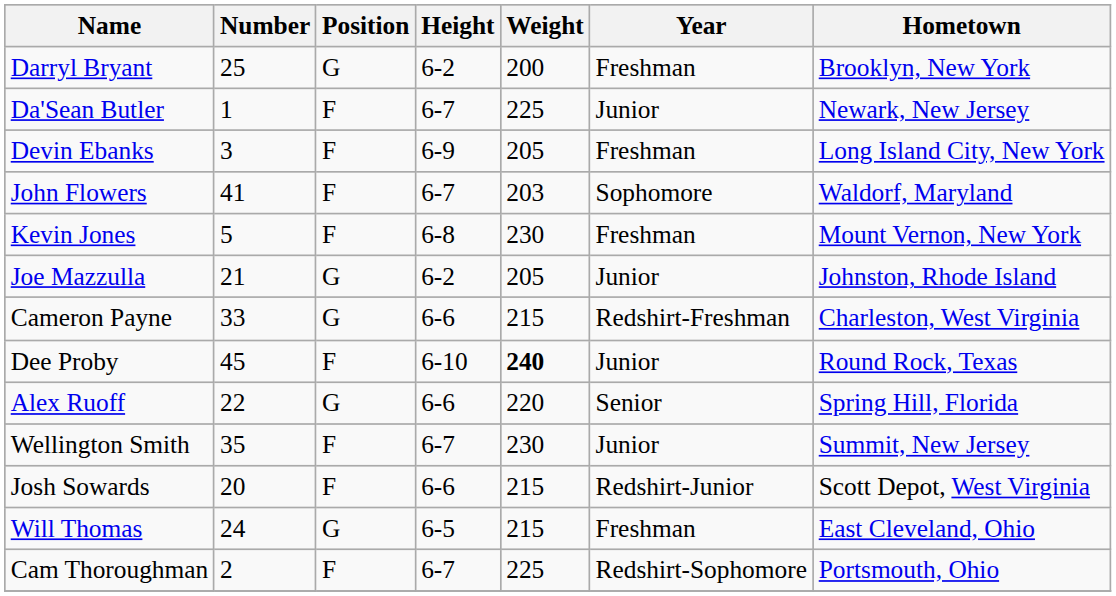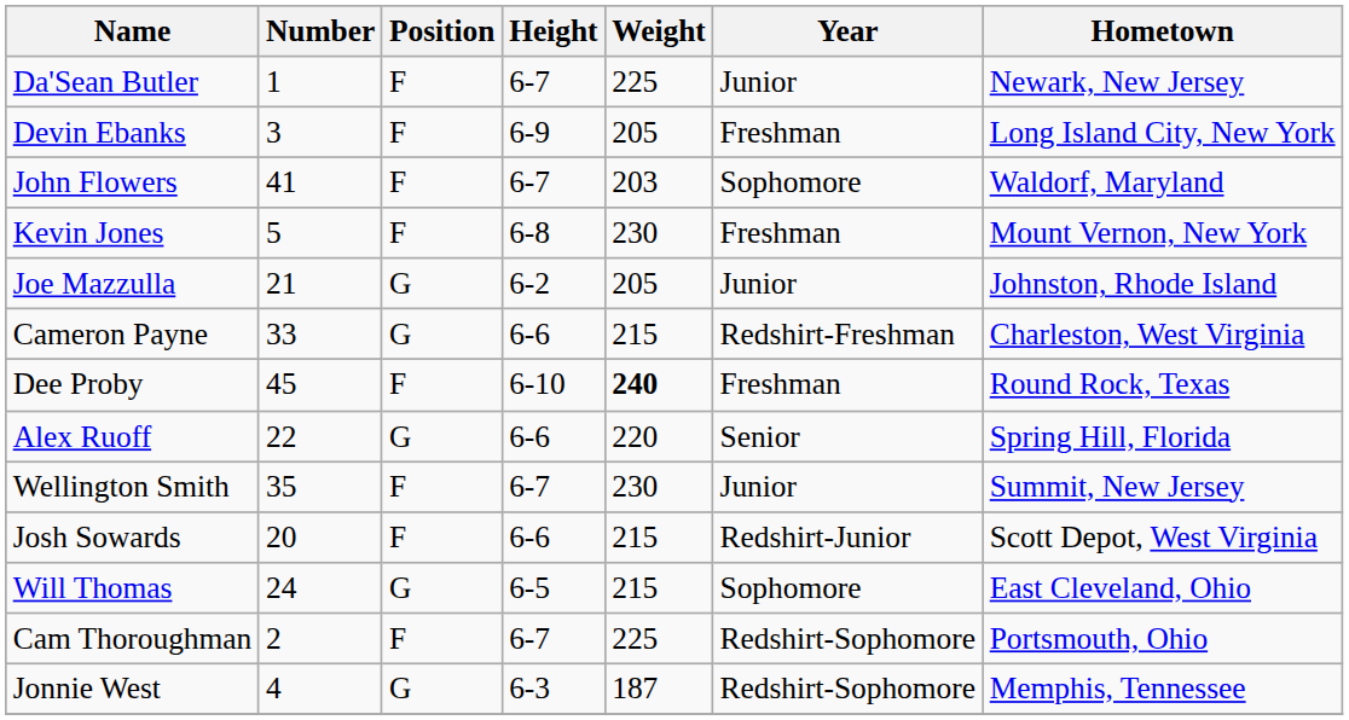 <table class="wikitable" style="font-size: 95%;">
 <tr>
 <th>Name</th>
 <th>Number</th>
 <th>Position</th>
 <th>Height</th>
 <th>Weight</th>
 <th>Year</th>
 <th>Hometown</th>
-</tr>
-<tr>
-<td><a href='#'>Darryl Bryant</a></td>
-<td>25</td>
-<td>G</td>
-<td>6-2</td>
-<td>200</td>
-<td>Freshman</td>
-<td><a href='#'>Brooklyn, New York</a></td>
 </tr>
 <tr>
 <td><a href='#'>Da'Sean Butler</a></td>
 <td>1</td>
 <td>F</td>
 <td>6-7</td>
 <td>225</td>
 <td>Junior</td>
 <td><a href='#'>Newark, New Jersey</a></td>
 </tr>
 <tr>
 <td><a href='#'>Devin Ebanks</a></td>
 <td>3</td>
 <td>F</td>
 <td>6-9</td>
 <td>205</td>
 <td>Freshman</td>
 <td><a href='#'>Long Island City, New York</a></td>
 </tr>
 <tr>
 <td><a href='#'>John Flowers</a></td>
 <td>41</td>
 <td>F</td>
 <td>6-7</td>
 <td>203</td>
 <td>Sophomore</td>
 <td><a href='#'>Waldorf, Maryland</a></td>
 </tr>
 <tr>
 <td><a href='#'>Kevin Jones</a></td>
 <td>5</td>
 <td>F</td>
 <td>6-8</td>
 <td>230</td>
 <td>Freshman</td>
 <td><a href='#'>Mount Vernon, New York</a></td>
 </tr>
 <tr>
 <td><a href='#'>Joe Mazzulla</a></td>
 <td>21</td>
 <td>G</td>
 <td>6-2</td>
 <td>205</td>
 <td>Junior</td>
 <td><a href='#'>Johnston, Rhode Island</a></td>
 </tr>
 <tr>
 <td>Cameron Payne</td>
 <td>33</td>
 <td>G</td>
 <td>6-6</td>
 <td>215</td>
 <td>Redshirt-Freshman</td>
 <td><a href='#'>Charleston, West Virginia</a></td>
 </tr>
 <tr>
 <td>Dee Proby</td>
 <td>45</td>
 <td>F</td>
 <td>6-10</td>
 <td><strong>240</strong></td>
-<td>Junior</td>
+<td>Freshman</td>
 <td><a href='#'>Round Rock, Texas</a></td>
 </tr>
 <tr>
 <td><a href='#'>Alex Ruoff</a></td>
 <td>22</td>
 <td>G</td>
 <td>6-6</td>
 <td>220</td>
 <td>Senior</td>
 <td><a href='#'>Spring Hill, Florida</a></td>
 </tr>
 <tr>
 <td>Wellington Smith</td>
 <td>35</td>
 <td>F</td>
 <td>6-7</td>
 <td>230</td>
 <td>Junior</td>
 <td><a href='#'>Summit, New Jersey</a></td>
 </tr>
 <tr>
 <td>Josh Sowards</td>
 <td>20</td>
 <td>F</td>
 <td>6-6</td>
 <td>215</td>
 <td>Redshirt-Junior</td>
 <td>Scott Depot, <a href='#'>West Virginia</a></td>
 </tr>
 <tr>
 <td><a href='#'>Will Thomas</a></td>
 <td>24</td>
 <td>G</td>
 <td>6-5</td>
 <td>215</td>
-<td>Freshman</td>
+<td>Sophomore</td>
 <td><a href='#'>East Cleveland, Ohio</a></td>
 </tr>
 <tr>
 <td>Cam Thoroughman</td>
 <td>2</td>
 <td>F</td>
 <td>6-7</td>
 <td>225</td>
 <td>Redshirt-Sophomore</td>
 <td><a href='#'>Portsmouth, Ohio</a></td>
 </tr>
 <tr>
+<td>Jonnie West</td>
+<td>4</td>
+<td>G</td>
+<td>6-3</td>
+<td>187</td>
+<td>Redshirt-Sophomore</td>
+<td><a href='#'>Memphis, Tennessee</a></td>
+</tr>
+<tr>
 </tr>
 </table>
